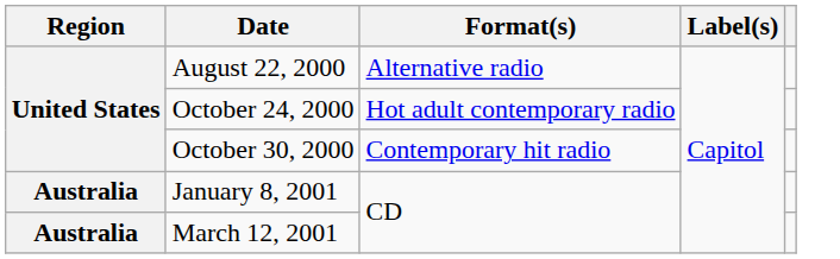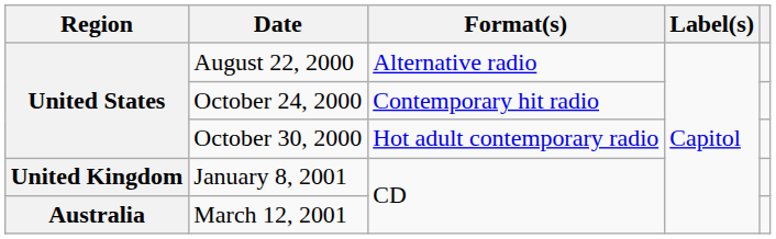 <table class="wikitable plainrowheaders">
 <tr>
 <th scope="col">Region</th>
 <th scope="col">Date</th>
 <th scope="col">Format(s)</th>
 <th scope="col">Label(s)</th>
 <th scope="col"></th>
 </tr>
 <tr>
 <th scope="row" rowspan="3">United States</th>
 <td>August 22, 2000</td>
 <td><a href='#'>Alternative radio</a></td>
 <td rowspan="5"><a href='#'>Capitol</a></td>
 <td></td>
 </tr>
 <tr>
 <td>October 24, 2000</td>
+<td><a href='#'>Contemporary hit radio</a></td>
+<td></td>
+</tr>
+<tr>
+<td>October 30, 2000</td>
 <td><a href='#'>Hot adult contemporary radio</a></td>
 <td></td>
 </tr>
 <tr>
-<td>October 30, 2000</td>
-<td><a href='#'>Contemporary hit radio</a></td>
-<td></td>
-</tr>
-<tr>
-<th scope="row">Australia</th>
+<th scope="row">United Kingdom</th>
 <td>January 8, 2001</td>
 <td rowspan="2">CD</td>
 <td></td>
 </tr>
 <tr>
 <th scope="row">Australia</th>
 <td>March 12, 2001</td>
 <td></td>
 </tr>
 </table>
